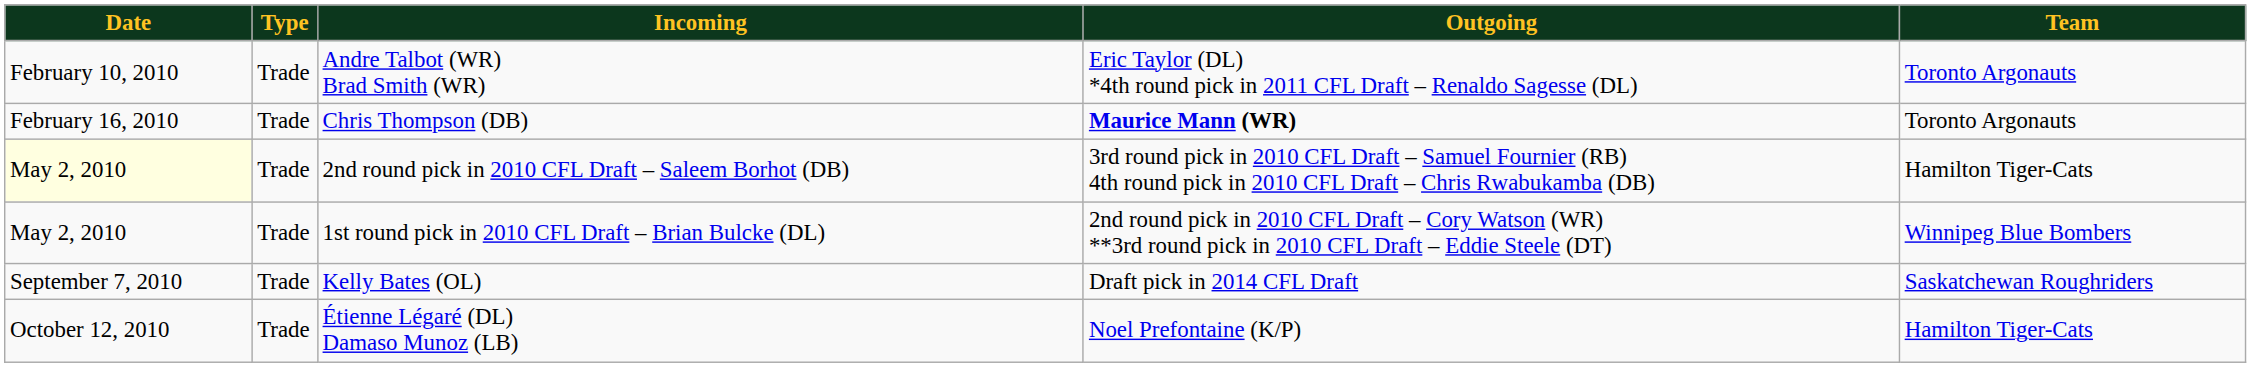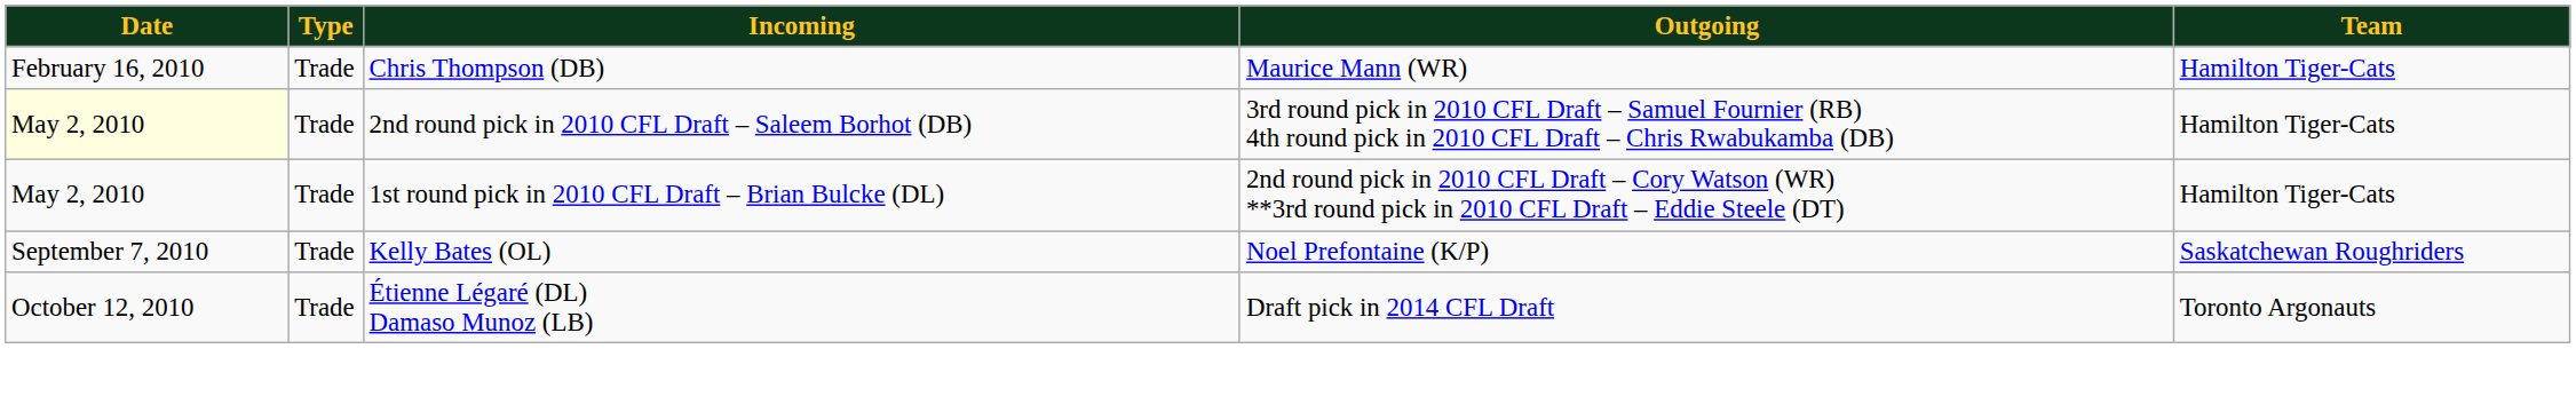 <table class="wikitable">
 <tr>
 <th style="background:#0C371D;color:#ffc322;" width="10%">Date</th>
 <th style="background:#0C371D;color:#ffc322;" width="1%">Type</th>
 <th style="background:#0C371D;color:#ffc322;" width="31%">Incoming</th>
 <th style="background:#0C371D;color:#ffc322;" width="33%">Outgoing</th>
 <th style="background:#0C371D;color:#ffc322;" width="14%">Team</th>
 </tr>
 <tr>
-<td>February 10, 2010</td>
-<td>Trade</td>
-<td><a href='#'>Andre Talbot</a> (WR)<br><a href='#'>Brad Smith</a> (WR)</td>
-<td><a href='#'>Eric Taylor</a> (DL)<br>*4th round pick in <a href='#'>2011 CFL Draft</a> – <a href='#'>Renaldo Sagesse</a> (DL)</td>
-<td><a href='#'>Toronto Argonauts</a></td>
-</tr>
-<tr>
 <td>February 16, 2010</td>
 <td>Trade</td>
 <td><a href='#'>Chris Thompson</a> (DB)</td>
-<td><strong><a href='#'>Maurice Mann</a> (WR)</strong></td>
-<td>Toronto Argonauts</td>
+<td><a href='#'>Maurice Mann</a> (WR)</td>
+<td><a href='#'>Hamilton Tiger-Cats</a></td>
 </tr>
 <tr>
 <td style="background: lightyellow;">May 2, 2010</td>
 <td>Trade</td>
 <td>2nd round pick in <a href='#'>2010 CFL Draft</a> – <a href='#'>Saleem Borhot</a> (DB)</td>
 <td>3rd round pick in <a href='#'>2010 CFL Draft</a> – <a href='#'>Samuel Fournier</a> (RB)<br>4th round pick in <a href='#'>2010 CFL Draft</a> – <a href='#'>Chris Rwabukamba</a> (DB)</td>
 <td>Hamilton Tiger-Cats</td>
 </tr>
 <tr>
 <td>May 2, 2010</td>
 <td>Trade</td>
 <td>1st round pick in <a href='#'>2010 CFL Draft</a> – <a href='#'>Brian Bulcke</a> (DL)</td>
 <td>2nd round pick in <a href='#'>2010 CFL Draft</a> – <a href='#'>Cory Watson</a> (WR)<br>**3rd round pick in <a href='#'>2010 CFL Draft</a> – <a href='#'>Eddie Steele</a> (DT)</td>
-<td><a href='#'>Winnipeg Blue Bombers</a></td>
+<td>Hamilton Tiger-Cats</td>
 </tr>
 <tr>
 <td>September 7, 2010</td>
 <td>Trade</td>
 <td><a href='#'>Kelly Bates</a> (OL)</td>
-<td>Draft pick in <a href='#'>2014 CFL Draft</a></td>
+<td><a href='#'>Noel Prefontaine</a> (K/P)</td>
 <td><a href='#'>Saskatchewan Roughriders</a></td>
 </tr>
 <tr>
 <td>October 12, 2010</td>
 <td>Trade</td>
 <td><a href='#'>Étienne Légaré</a> (DL)<br><a href='#'>Damaso Munoz</a> (LB)</td>
-<td><a href='#'>Noel Prefontaine</a> (K/P)</td>
-<td><a href='#'>Hamilton Tiger-Cats</a></td>
+<td>Draft pick in <a href='#'>2014 CFL Draft</a></td>
+<td>Toronto Argonauts</td>
 </tr>
 </table>
